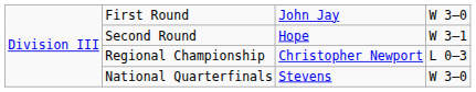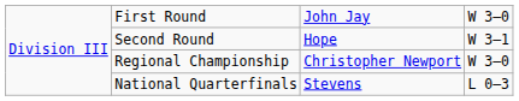 <table class="wikitable">
 <tr>
 <td rowspan="5"><a href='#'>Division III</a></td>
 <td>First Round</td>
 <td><a href='#'>John Jay</a></td>
 <td>W 3–0</td>
 </tr>
 <tr>
 <td>Second Round</td>
 <td><a href='#'>Hope</a></td>
 <td>W 3–1</td>
 </tr>
 <tr>
 <td>Regional Championship</td>
 <td><a href='#'>Christopher Newport</a></td>
-<td>L 0–3</td>
+<td>W 3–0</td>
 </tr>
 <tr>
 <td>National Quarterfinals</td>
 <td><a href='#'>Stevens</a></td>
-<td>W 3–0</td>
+<td>L 0–3</td>
 </tr>
 </table>
